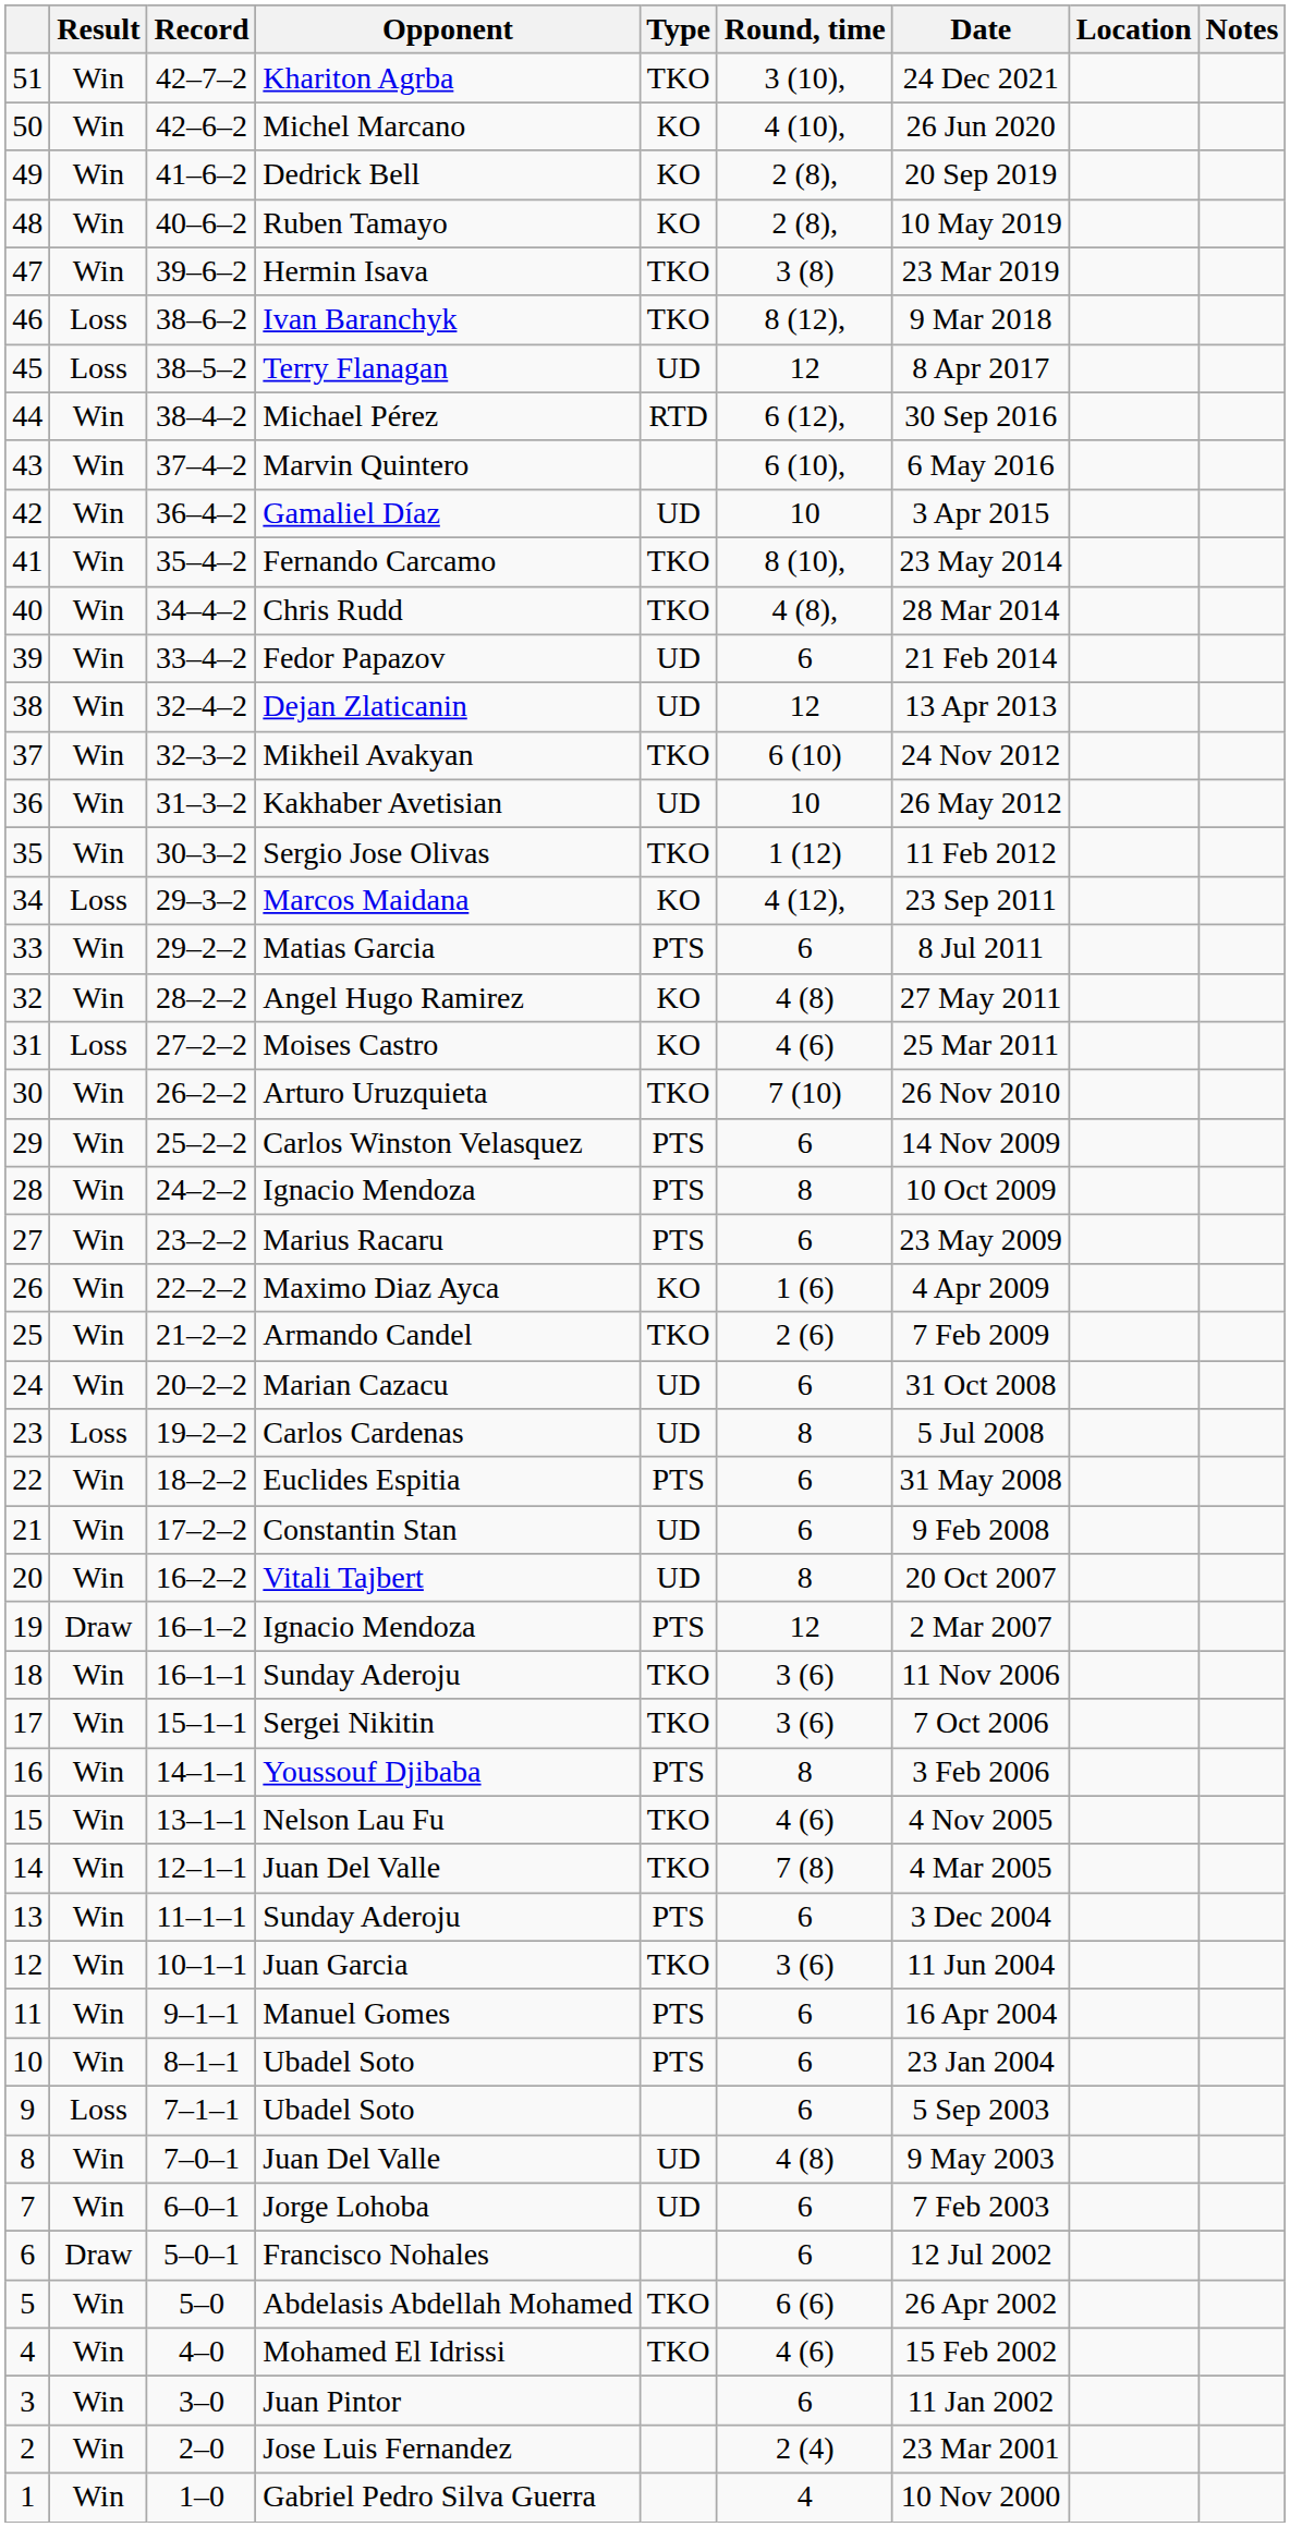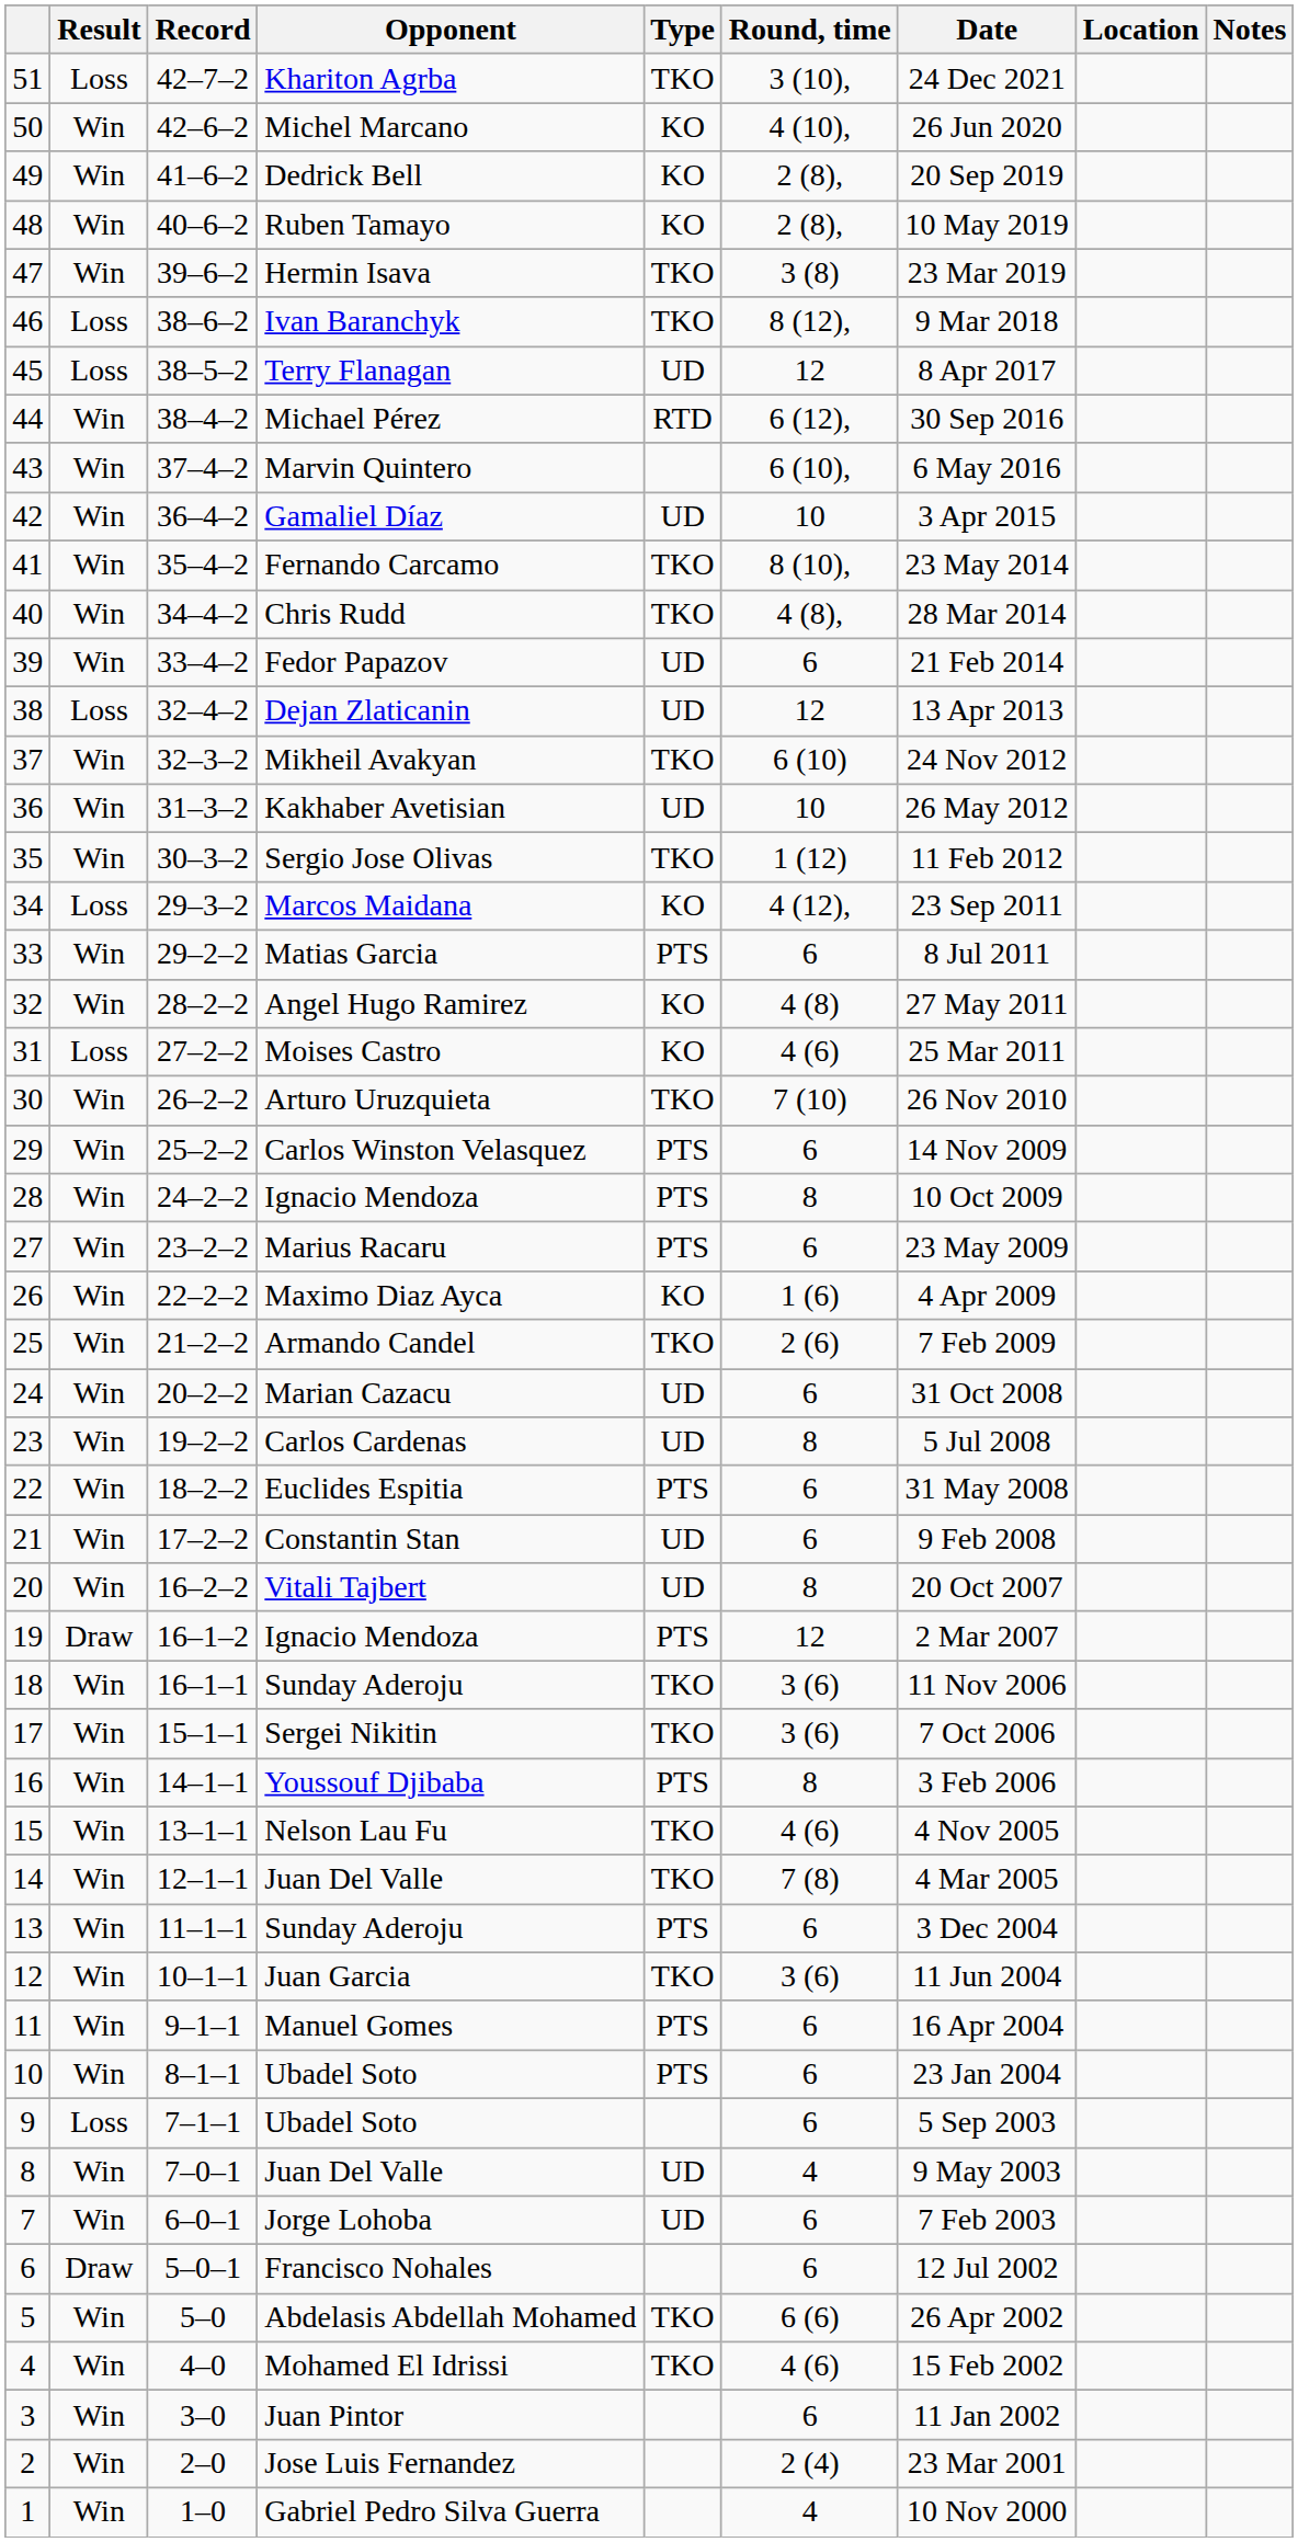 <table class="wikitable" style="text-align:center">
 <tr>
 <th></th>
 <th>Result</th>
 <th>Record</th>
 <th>Opponent</th>
 <th>Type</th>
 <th>Round, time</th>
 <th>Date</th>
 <th>Location</th>
 <th>Notes</th>
 </tr>
 <tr>
 <td>51</td>
-<td>Win</td>
+<td>Loss</td>
 <td>42–7–2</td>
 <td style="text-align:left;"><a href='#'>Khariton Agrba</a></td>
 <td>TKO</td>
 <td>3 (10), </td>
 <td>24 Dec 2021</td>
 <td style="text-align:left;"></td>
 <td style="text-align:left;"></td>
 </tr>
 <tr>
 <td>50</td>
 <td>Win</td>
 <td>42–6–2</td>
 <td style="text-align:left;">Michel Marcano</td>
 <td>KO</td>
 <td>4 (10), </td>
 <td>26 Jun 2020</td>
 <td style="text-align:left;"></td>
 <td></td>
 </tr>
 <tr>
 <td>49</td>
 <td>Win</td>
 <td>41–6–2</td>
 <td style="text-align:left;">Dedrick Bell</td>
 <td>KO</td>
 <td>2 (8), </td>
 <td>20 Sep 2019</td>
 <td style="text-align:left;"></td>
 <td></td>
 </tr>
 <tr>
 <td>48</td>
 <td>Win</td>
 <td>40–6–2</td>
 <td style="text-align:left;">Ruben Tamayo</td>
 <td>KO</td>
 <td>2 (8), </td>
 <td>10 May 2019</td>
 <td style="text-align:left;"></td>
 <td></td>
 </tr>
 <tr>
 <td>47</td>
 <td>Win</td>
 <td>39–6–2</td>
 <td style="text-align:left;">Hermin Isava</td>
 <td>TKO</td>
 <td>3 (8)</td>
 <td>23 Mar 2019</td>
 <td style="text-align:left;"></td>
 <td></td>
 </tr>
 <tr>
 <td>46</td>
 <td>Loss</td>
 <td>38–6–2</td>
 <td style="text-align:left;"><a href='#'>Ivan Baranchyk</a></td>
 <td>TKO</td>
 <td>8 (12), </td>
 <td>9 Mar 2018</td>
 <td style="text-align:left;"></td>
 <td></td>
 </tr>
 <tr>
 <td>45</td>
 <td>Loss</td>
 <td>38–5–2</td>
 <td style="text-align:left;"><a href='#'>Terry Flanagan</a></td>
 <td>UD</td>
 <td>12</td>
 <td>8 Apr 2017</td>
 <td style="text-align:left;"></td>
 <td style="text-align:left;"></td>
 </tr>
 <tr>
 <td>44</td>
 <td>Win</td>
 <td>38–4–2</td>
 <td style="text-align:left;">Michael Pérez</td>
 <td>RTD</td>
 <td>6 (12), </td>
 <td>30 Sep 2016</td>
 <td style="text-align:left;"></td>
 <td></td>
 </tr>
 <tr>
 <td>43</td>
 <td>Win</td>
 <td>37–4–2</td>
 <td style="text-align:left;">Marvin Quintero</td>
 <td></td>
 <td>6 (10), </td>
 <td>6 May 2016</td>
 <td style="text-align:left;"></td>
 <td style="text-align:left;"></td>
 </tr>
 <tr>
 <td>42</td>
 <td>Win</td>
 <td>36–4–2</td>
 <td style="text-align:left;"><a href='#'>Gamaliel Díaz</a></td>
 <td>UD</td>
 <td>10</td>
 <td>3 Apr 2015</td>
 <td style="text-align:left;"></td>
 <td style="text-align:left;"></td>
 </tr>
 <tr>
 <td>41</td>
 <td>Win</td>
 <td>35–4–2</td>
 <td style="text-align:left;">Fernando Carcamo</td>
 <td>TKO</td>
 <td>8 (10), </td>
 <td>23 May 2014</td>
 <td style="text-align:left;"></td>
 <td style="text-align:left;"></td>
 </tr>
 <tr>
 <td>40</td>
 <td>Win</td>
 <td>34–4–2</td>
 <td style="text-align:left;">Chris Rudd</td>
 <td>TKO</td>
 <td>4 (8), </td>
 <td>28 Mar 2014</td>
 <td style="text-align:left;"></td>
 <td style="text-align:left;"></td>
 </tr>
 <tr>
 <td>39</td>
 <td>Win</td>
 <td>33–4–2</td>
 <td style="text-align:left;">Fedor Papazov</td>
 <td>UD</td>
 <td>6</td>
 <td>21 Feb 2014</td>
 <td style="text-align:left;"></td>
 <td style="text-align:left;"></td>
 </tr>
 <tr>
 <td>38</td>
-<td>Win</td>
+<td>Loss</td>
 <td>32–4–2</td>
 <td style="text-align:left;"><a href='#'>Dejan Zlaticanin</a></td>
 <td>UD</td>
 <td>12</td>
 <td>13 Apr 2013</td>
 <td style="text-align:left;"></td>
 <td style="text-align:left;"></td>
 </tr>
 <tr>
 <td>37</td>
 <td>Win</td>
 <td>32–3–2</td>
 <td style="text-align:left;">Mikheil Avakyan</td>
 <td>TKO</td>
 <td>6 (10)</td>
 <td>24 Nov 2012</td>
 <td style="text-align:left;"></td>
 <td></td>
 </tr>
 <tr>
 <td>36</td>
 <td>Win</td>
 <td>31–3–2</td>
 <td style="text-align:left;">Kakhaber Avetisian</td>
 <td>UD</td>
 <td>10</td>
 <td>26 May 2012</td>
 <td style="text-align:left;"></td>
 <td></td>
 </tr>
 <tr>
 <td>35</td>
 <td>Win</td>
 <td>30–3–2</td>
 <td style="text-align:left;">Sergio Jose Olivas</td>
 <td>TKO</td>
 <td>1 (12)</td>
 <td>11 Feb 2012</td>
 <td style="text-align:left;"></td>
 <td style="text-align:left;"></td>
 </tr>
 <tr>
 <td>34</td>
 <td>Loss</td>
 <td>29–3–2</td>
 <td style="text-align:left;"><a href='#'>Marcos Maidana</a></td>
 <td>KO</td>
 <td>4 (12), </td>
 <td>23 Sep 2011</td>
 <td style="text-align:left;"></td>
 <td style="text-align:left;"></td>
 </tr>
 <tr>
 <td>33</td>
 <td>Win</td>
 <td>29–2–2</td>
 <td style="text-align:left;">Matias Garcia</td>
 <td>PTS</td>
 <td>6</td>
 <td>8 Jul 2011</td>
 <td style="text-align:left;"></td>
 <td></td>
 </tr>
 <tr>
 <td>32</td>
 <td>Win</td>
 <td>28–2–2</td>
 <td style="text-align:left;">Angel Hugo Ramirez</td>
 <td>KO</td>
 <td>4 (8)</td>
 <td>27 May 2011</td>
 <td style="text-align:left;"></td>
 <td></td>
 </tr>
 <tr>
 <td>31</td>
 <td>Loss</td>
 <td>27–2–2</td>
 <td style="text-align:left;">Moises Castro</td>
 <td>KO</td>
 <td>4 (6)</td>
 <td>25 Mar 2011</td>
 <td style="text-align:left;"></td>
 <td></td>
 </tr>
 <tr>
 <td>30</td>
 <td>Win</td>
 <td>26–2–2</td>
 <td style="text-align:left;">Arturo Uruzquieta</td>
 <td>TKO</td>
 <td>7 (10)</td>
 <td>26 Nov 2010</td>
 <td style="text-align:left;"></td>
 <td style="text-align:left;"></td>
 </tr>
 <tr>
 <td>29</td>
 <td>Win</td>
 <td>25–2–2</td>
 <td style="text-align:left;">Carlos Winston Velasquez</td>
 <td>PTS</td>
 <td>6</td>
 <td>14 Nov 2009</td>
 <td style="text-align:left;"></td>
 <td></td>
 </tr>
 <tr>
 <td>28</td>
 <td>Win</td>
 <td>24–2–2</td>
 <td style="text-align:left;">Ignacio Mendoza</td>
 <td>PTS</td>
 <td>8</td>
 <td>10 Oct 2009</td>
 <td style="text-align:left;"></td>
 <td></td>
 </tr>
 <tr>
 <td>27</td>
 <td>Win</td>
 <td>23–2–2</td>
 <td style="text-align:left;">Marius Racaru</td>
 <td>PTS</td>
 <td>6</td>
 <td>23 May 2009</td>
 <td style="text-align:left;"></td>
 <td></td>
 </tr>
 <tr>
 <td>26</td>
 <td>Win</td>
 <td>22–2–2</td>
 <td style="text-align:left;">Maximo Diaz Ayca</td>
 <td>KO</td>
 <td>1 (6)</td>
 <td>4 Apr 2009</td>
 <td style="text-align:left;"></td>
 <td></td>
 </tr>
 <tr>
 <td>25</td>
 <td>Win</td>
 <td>21–2–2</td>
 <td style="text-align:left;">Armando Candel</td>
 <td>TKO</td>
 <td>2 (6)</td>
 <td>7 Feb 2009</td>
 <td style="text-align:left;"></td>
 <td></td>
 </tr>
 <tr>
 <td>24</td>
 <td>Win</td>
 <td>20–2–2</td>
 <td style="text-align:left;">Marian Cazacu</td>
 <td>UD</td>
 <td>6</td>
 <td>31 Oct 2008</td>
 <td style="text-align:left;"></td>
 <td></td>
 </tr>
 <tr>
 <td>23</td>
-<td>Loss</td>
+<td>Win</td>
 <td>19–2–2</td>
 <td style="text-align:left;">Carlos Cardenas</td>
 <td>UD</td>
 <td>8</td>
 <td>5 Jul 2008</td>
 <td style="text-align:left;"></td>
 <td></td>
 </tr>
 <tr>
 <td>22</td>
 <td>Win</td>
 <td>18–2–2</td>
 <td style="text-align:left;">Euclides Espitia</td>
 <td>PTS</td>
 <td>6</td>
 <td>31 May 2008</td>
 <td style="text-align:left;"></td>
 <td></td>
 </tr>
 <tr>
 <td>21</td>
 <td>Win</td>
 <td>17–2–2</td>
 <td style="text-align:left;">Constantin Stan</td>
 <td>UD</td>
 <td>6</td>
 <td>9 Feb 2008</td>
 <td style="text-align:left;"></td>
 <td></td>
 </tr>
 <tr>
 <td>20</td>
 <td>Win</td>
 <td>16–2–2</td>
 <td style="text-align:left;"><a href='#'>Vitali Tajbert</a></td>
 <td>UD</td>
 <td>8</td>
 <td>20 Oct 2007</td>
 <td style="text-align:left;"></td>
 <td></td>
 </tr>
 <tr>
 <td>19</td>
 <td>Draw</td>
 <td>16–1–2</td>
 <td style="text-align:left;">Ignacio Mendoza</td>
 <td>PTS</td>
 <td>12</td>
 <td>2 Mar 2007</td>
 <td style="text-align:left;"></td>
 <td style="text-align:left;"></td>
 </tr>
 <tr>
 <td>18</td>
 <td>Win</td>
 <td>16–1–1</td>
 <td style="text-align:left;">Sunday Aderoju</td>
 <td>TKO</td>
 <td>3 (6)</td>
 <td>11 Nov 2006</td>
 <td style="text-align:left;"></td>
 <td></td>
 </tr>
 <tr>
 <td>17</td>
 <td>Win</td>
 <td>15–1–1</td>
 <td style="text-align:left;">Sergei Nikitin</td>
 <td>TKO</td>
 <td>3 (6)</td>
 <td>7 Oct 2006</td>
 <td style="text-align:left;"></td>
 <td></td>
 </tr>
 <tr>
 <td>16</td>
 <td>Win</td>
 <td>14–1–1</td>
 <td style="text-align:left;"><a href='#'>Youssouf Djibaba</a></td>
 <td>PTS</td>
 <td>8</td>
 <td>3 Feb 2006</td>
 <td style="text-align:left;"></td>
 <td></td>
 </tr>
 <tr>
 <td>15</td>
 <td>Win</td>
 <td>13–1–1</td>
 <td style="text-align:left;">Nelson Lau Fu</td>
 <td>TKO</td>
 <td>4 (6)</td>
 <td>4 Nov 2005</td>
 <td style="text-align:left;"></td>
 <td></td>
 </tr>
 <tr>
 <td>14</td>
 <td>Win</td>
 <td>12–1–1</td>
 <td style="text-align:left;">Juan Del Valle</td>
 <td>TKO</td>
 <td>7 (8)</td>
 <td>4 Mar 2005</td>
 <td style="text-align:left;"></td>
 <td></td>
 </tr>
 <tr>
 <td>13</td>
 <td>Win</td>
 <td>11–1–1</td>
 <td style="text-align:left;">Sunday Aderoju</td>
 <td>PTS</td>
 <td>6</td>
 <td>3 Dec 2004</td>
 <td style="text-align:left;"></td>
 <td></td>
 </tr>
 <tr>
 <td>12</td>
 <td>Win</td>
 <td>10–1–1</td>
 <td style="text-align:left;">Juan Garcia</td>
 <td>TKO</td>
 <td>3 (6)</td>
 <td>11 Jun 2004</td>
 <td style="text-align:left;"></td>
 <td></td>
 </tr>
 <tr>
 <td>11</td>
 <td>Win</td>
 <td>9–1–1</td>
 <td style="text-align:left;">Manuel Gomes</td>
 <td>PTS</td>
 <td>6</td>
 <td>16 Apr 2004</td>
 <td style="text-align:left;"></td>
 <td></td>
 </tr>
 <tr>
 <td>10</td>
 <td>Win</td>
 <td>8–1–1</td>
 <td style="text-align:left;">Ubadel Soto</td>
 <td>PTS</td>
 <td>6</td>
 <td>23 Jan 2004</td>
 <td style="text-align:left;"></td>
 <td></td>
 </tr>
 <tr>
 <td>9</td>
 <td>Loss</td>
 <td>7–1–1</td>
 <td style="text-align:left;">Ubadel Soto</td>
 <td></td>
 <td>6</td>
 <td>5 Sep 2003</td>
 <td style="text-align:left;"></td>
 <td></td>
 </tr>
 <tr>
 <td>8</td>
 <td>Win</td>
 <td>7–0–1</td>
 <td style="text-align:left;">Juan Del Valle</td>
 <td>UD</td>
-<td>4 (8)</td>
+<td>4</td>
 <td>9 May 2003</td>
 <td style="text-align:left;"></td>
 <td></td>
 </tr>
 <tr>
 <td>7</td>
 <td>Win</td>
 <td>6–0–1</td>
 <td style="text-align:left;">Jorge Lohoba</td>
 <td>UD</td>
 <td>6</td>
 <td>7 Feb 2003</td>
 <td style="text-align:left;"></td>
 <td></td>
 </tr>
 <tr>
 <td>6</td>
 <td>Draw</td>
 <td>5–0–1</td>
 <td style="text-align:left;">Francisco Nohales</td>
 <td></td>
 <td>6</td>
 <td>12 Jul 2002</td>
 <td style="text-align:left;"></td>
 <td></td>
 </tr>
 <tr>
 <td>5</td>
 <td>Win</td>
 <td>5–0</td>
 <td style="text-align:left;">Abdelasis Abdellah Mohamed</td>
 <td>TKO</td>
 <td>6 (6)</td>
 <td>26 Apr 2002</td>
 <td style="text-align:left;"></td>
 <td></td>
 </tr>
 <tr>
 <td>4</td>
 <td>Win</td>
 <td>4–0</td>
 <td style="text-align:left;">Mohamed El Idrissi</td>
 <td>TKO</td>
 <td>4 (6)</td>
 <td>15 Feb 2002</td>
 <td style="text-align:left;"></td>
 <td></td>
 </tr>
 <tr>
 <td>3</td>
 <td>Win</td>
 <td>3–0</td>
 <td style="text-align:left;">Juan Pintor</td>
 <td></td>
 <td>6</td>
 <td>11 Jan 2002</td>
 <td style="text-align:left;"></td>
 <td></td>
 </tr>
 <tr>
 <td>2</td>
 <td>Win</td>
 <td>2–0</td>
 <td style="text-align:left;">Jose Luis Fernandez</td>
 <td></td>
 <td>2 (4)</td>
 <td>23 Mar 2001</td>
 <td style="text-align:left;"></td>
 <td></td>
 </tr>
 <tr>
 <td>1</td>
 <td>Win</td>
 <td>1–0</td>
 <td style="text-align:left;">Gabriel Pedro Silva Guerra</td>
 <td></td>
 <td>4</td>
 <td>10 Nov 2000</td>
 <td style="text-align:left;"></td>
 <td></td>
 </tr>
 </table>
